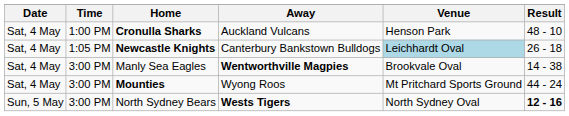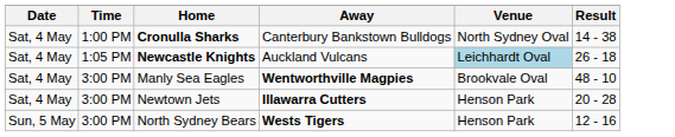 <table align="center" class="wikitable">
 <tr bgcolor="#FF0033">
 </tr>
 <tr>
 <th>Date</th>
 <th>Time</th>
 <th>Home</th>
 <th>Away</th>
 <th>Venue</th>
 <th>Result</th>
 </tr>
 <tr>
 <td>Sat, 4 May</td>
 <td>1:00 PM</td>
 <td><strong>Cronulla Sharks</strong></td>
-<td>Auckland Vulcans</td>
-<td>Henson Park</td>
-<td>48 - 10</td>
+<td>Canterbury Bankstown Bulldogs</td>
+<td>North Sydney Oval</td>
+<td>14 - 38</td>
 </tr>
 <tr>
 <td>Sat, 4 May</td>
 <td>1:05 PM</td>
 <td><strong>Newcastle Knights</strong></td>
-<td>Canterbury Bankstown Bulldogs</td>
+<td>Auckland Vulcans</td>
 <td style="background: lightblue;">Leichhardt Oval</td>
 <td>26 - 18</td>
 </tr>
 <tr>
 <td>Sat, 4 May</td>
 <td>3:00 PM</td>
 <td>Manly Sea Eagles</td>
 <td><strong>Wentworthville Magpies</strong></td>
 <td>Brookvale Oval</td>
-<td>14 - 38</td>
+<td>48 - 10</td>
 </tr>
 <tr>
 <td>Sat, 4 May</td>
 <td>3:00 PM</td>
-<td><strong>Mounties</strong></td>
-<td>Wyong Roos</td>
-<td>Mt Pritchard Sports Ground</td>
-<td>44 - 24</td>
+<td>Newtown Jets</td>
+<td><strong>Illawarra Cutters</strong></td>
+<td>Henson Park</td>
+<td>20 - 28</td>
 </tr>
 <tr>
 <td>Sun, 5 May</td>
 <td>3:00 PM</td>
 <td>North Sydney Bears</td>
 <td><strong>Wests Tigers</strong></td>
-<td>North Sydney Oval</td>
-<td><strong>12 - 16</strong></td>
+<td>Henson Park</td>
+<td>12 - 16</td>
 </tr>
 </table>
